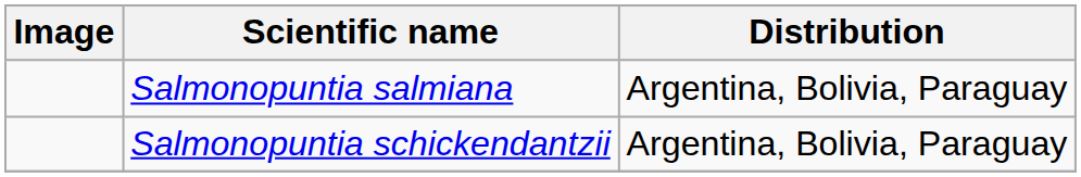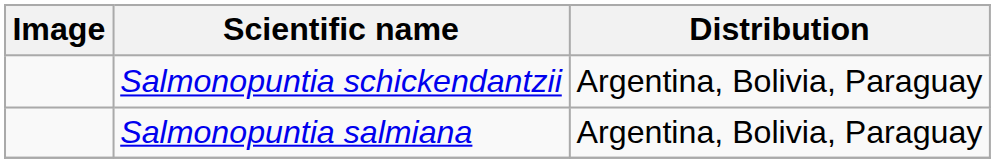 <table class="wikitable sortable">
 <tr>
 <th>Image</th>
 <th>Scientific name</th>
 <th>Distribution</th>
 </tr>
 <tr>
 <td></td>
-<td><em><a href='#'>Salmonopuntia salmiana</a></em> </td>
+<td><em><a href='#'>Salmonopuntia schickendantzii</a></em> </td>
 <td>Argentina, Bolivia, Paraguay</td>
 </tr>
 <tr>
 <td></td>
-<td><em><a href='#'>Salmonopuntia schickendantzii</a></em> </td>
+<td><em><a href='#'>Salmonopuntia salmiana</a></em> </td>
 <td>Argentina, Bolivia, Paraguay</td>
 </tr>
 <tr>
 </tr>
 </table>
